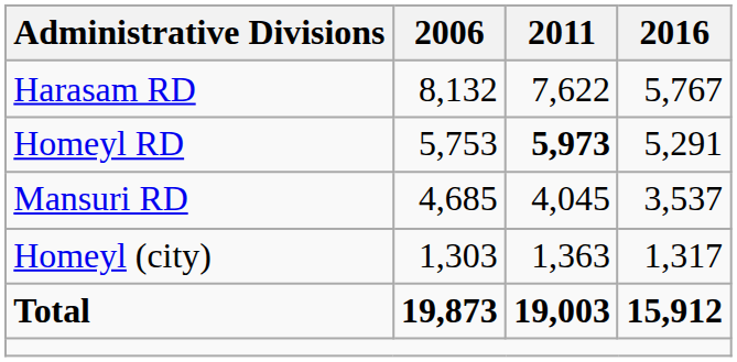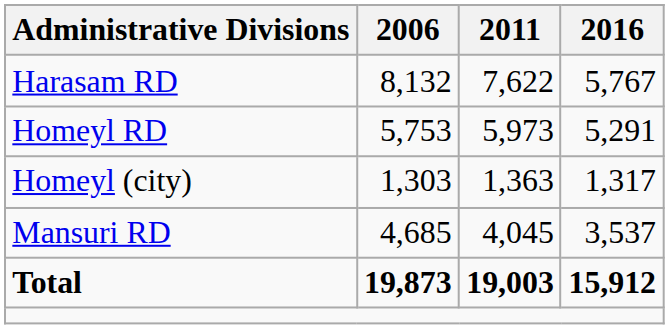 <table class="wikitable">
 <tr>
 <th>Administrative Divisions</th>
 <th>2006</th>
 <th>2011</th>
 <th>2016</th>
 </tr>
 <tr>
 <td><a href='#'>Harasam RD</a></td>
 <td style="text-align: right;">8,132</td>
 <td style="text-align: right;">7,622</td>
 <td style="text-align: right;">5,767</td>
 </tr>
 <tr>
 <td><a href='#'>Homeyl RD</a></td>
 <td style="text-align: right;">5,753</td>
-<td style="text-align: right;"><strong>5,973</strong></td>
+<td style="text-align: right;">5,973</td>
 <td style="text-align: right;">5,291</td>
+</tr>
+<tr>
+<td><a href='#'>Homeyl</a> (city)</td>
+<td style="text-align: right;">1,303</td>
+<td style="text-align: right;">1,363</td>
+<td style="text-align: right;">1,317</td>
 </tr>
 <tr>
 <td><a href='#'>Mansuri RD</a></td>
 <td style="text-align: right;">4,685</td>
 <td style="text-align: right;">4,045</td>
 <td style="text-align: right;">3,537</td>
-</tr>
-<tr>
-<td><a href='#'>Homeyl</a> (city)</td>
-<td style="text-align: right;">1,303</td>
-<td style="text-align: right;">1,363</td>
-<td style="text-align: right;">1,317</td>
 </tr>
 <tr>
 <td><strong>Total</strong></td>
 <td style="text-align: right;"><strong>19,873</strong></td>
 <td style="text-align: right;"><strong>19,003</strong></td>
 <td style="text-align: right;"><strong>15,912</strong></td>
 </tr>
 <tr>
 <td colspan=4></td>
 </tr>
 </table>
